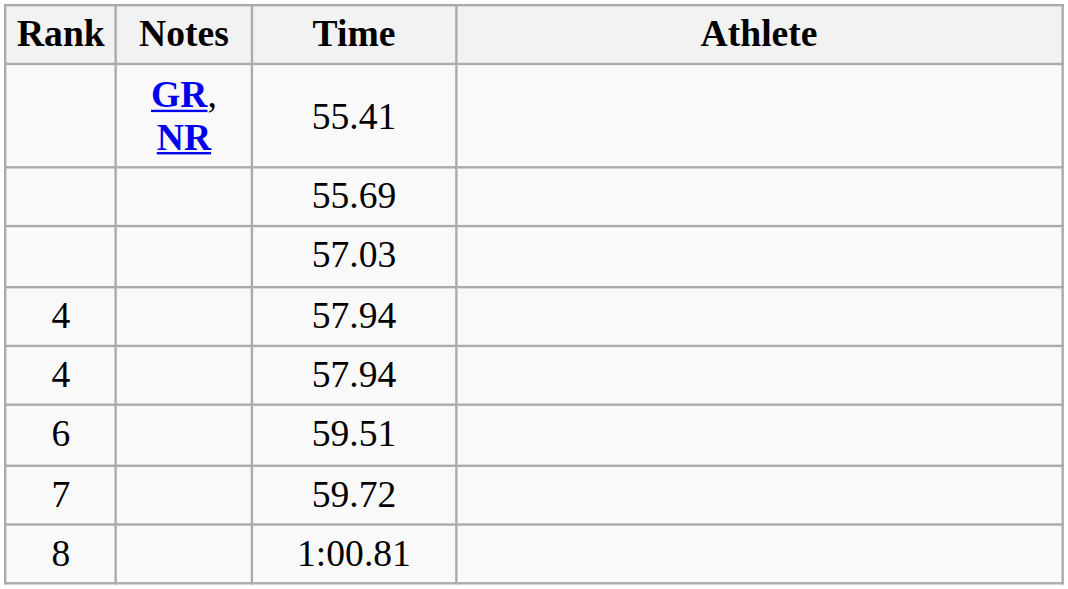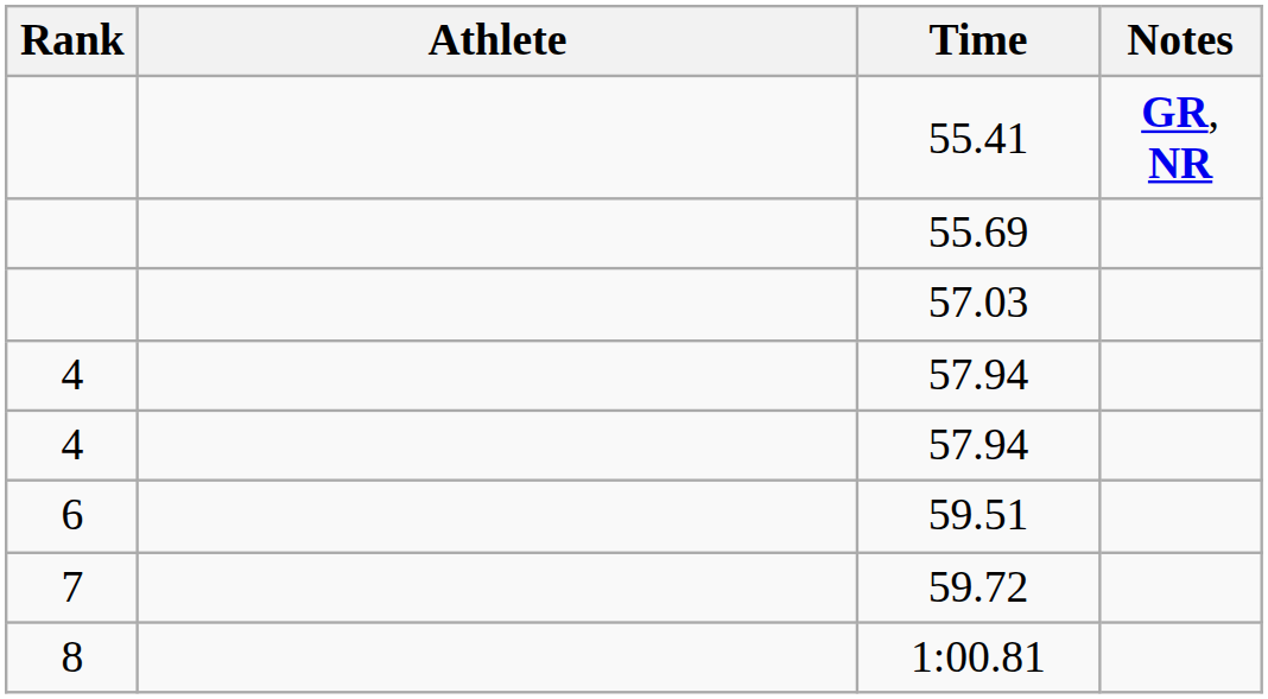 <table class="wikitable" style="text-align:center">
 <tr>
 <th width=40>Rank</th>
+<th width=250>Athlete</th>
+<th width=80>Time</th>
 <th width=50>Notes</th>
-<th width=80>Time</th>
-<th width=250>Athlete</th>
 </tr>
 <tr>
 <td></td>
+<td align=left></td>
+<td>55.41</td>
 <td><strong><a href='#'>GR</a></strong>, <strong><a href='#'>NR</a></strong></td>
-<td>55.41</td>
-<td align=left></td>
 </tr>
 <tr>
 <td></td>
+<td align=left></td>
+<td>55.69</td>
 <td></td>
-<td>55.69</td>
-<td align=left></td>
 </tr>
 <tr>
 <td></td>
+<td align=left></td>
+<td>57.03</td>
 <td></td>
-<td>57.03</td>
-<td align=left></td>
 </tr>
 <tr>
 <td>4</td>
+<td align=left></td>
+<td>57.94</td>
 <td></td>
-<td>57.94</td>
-<td align=left></td>
 </tr>
 <tr>
 <td>4</td>
+<td align=left></td>
+<td>57.94</td>
 <td></td>
-<td>57.94</td>
-<td align=left></td>
 </tr>
 <tr>
 <td>6</td>
+<td align=left></td>
+<td>59.51</td>
 <td></td>
-<td>59.51</td>
-<td align=left></td>
 </tr>
 <tr>
 <td>7</td>
+<td align=left></td>
+<td>59.72</td>
 <td></td>
-<td>59.72</td>
-<td align=left></td>
 </tr>
 <tr>
 <td>8</td>
+<td align=left></td>
+<td>1:00.81</td>
 <td></td>
-<td>1:00.81</td>
-<td align=left></td>
 </tr>
 </table>
